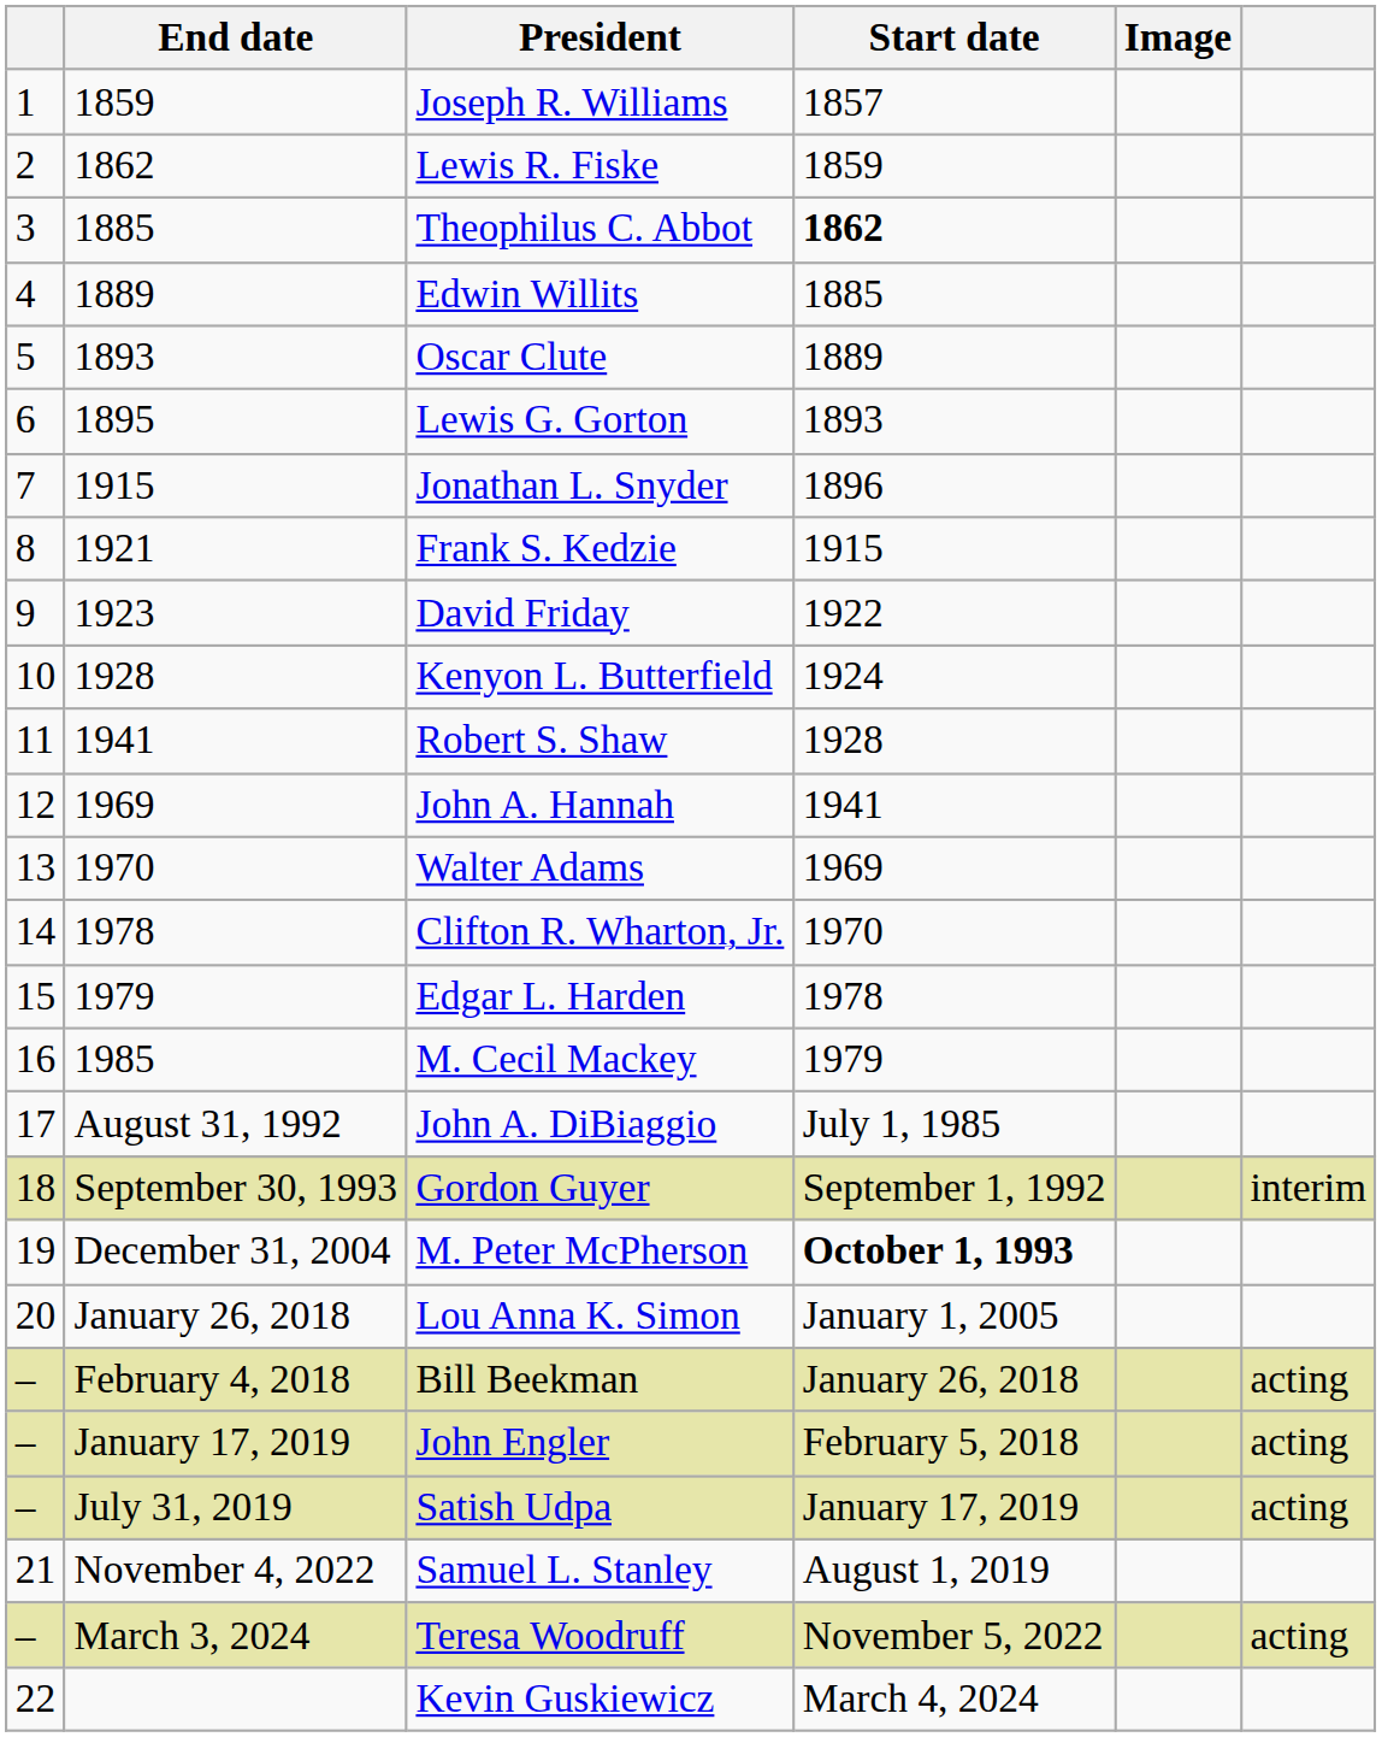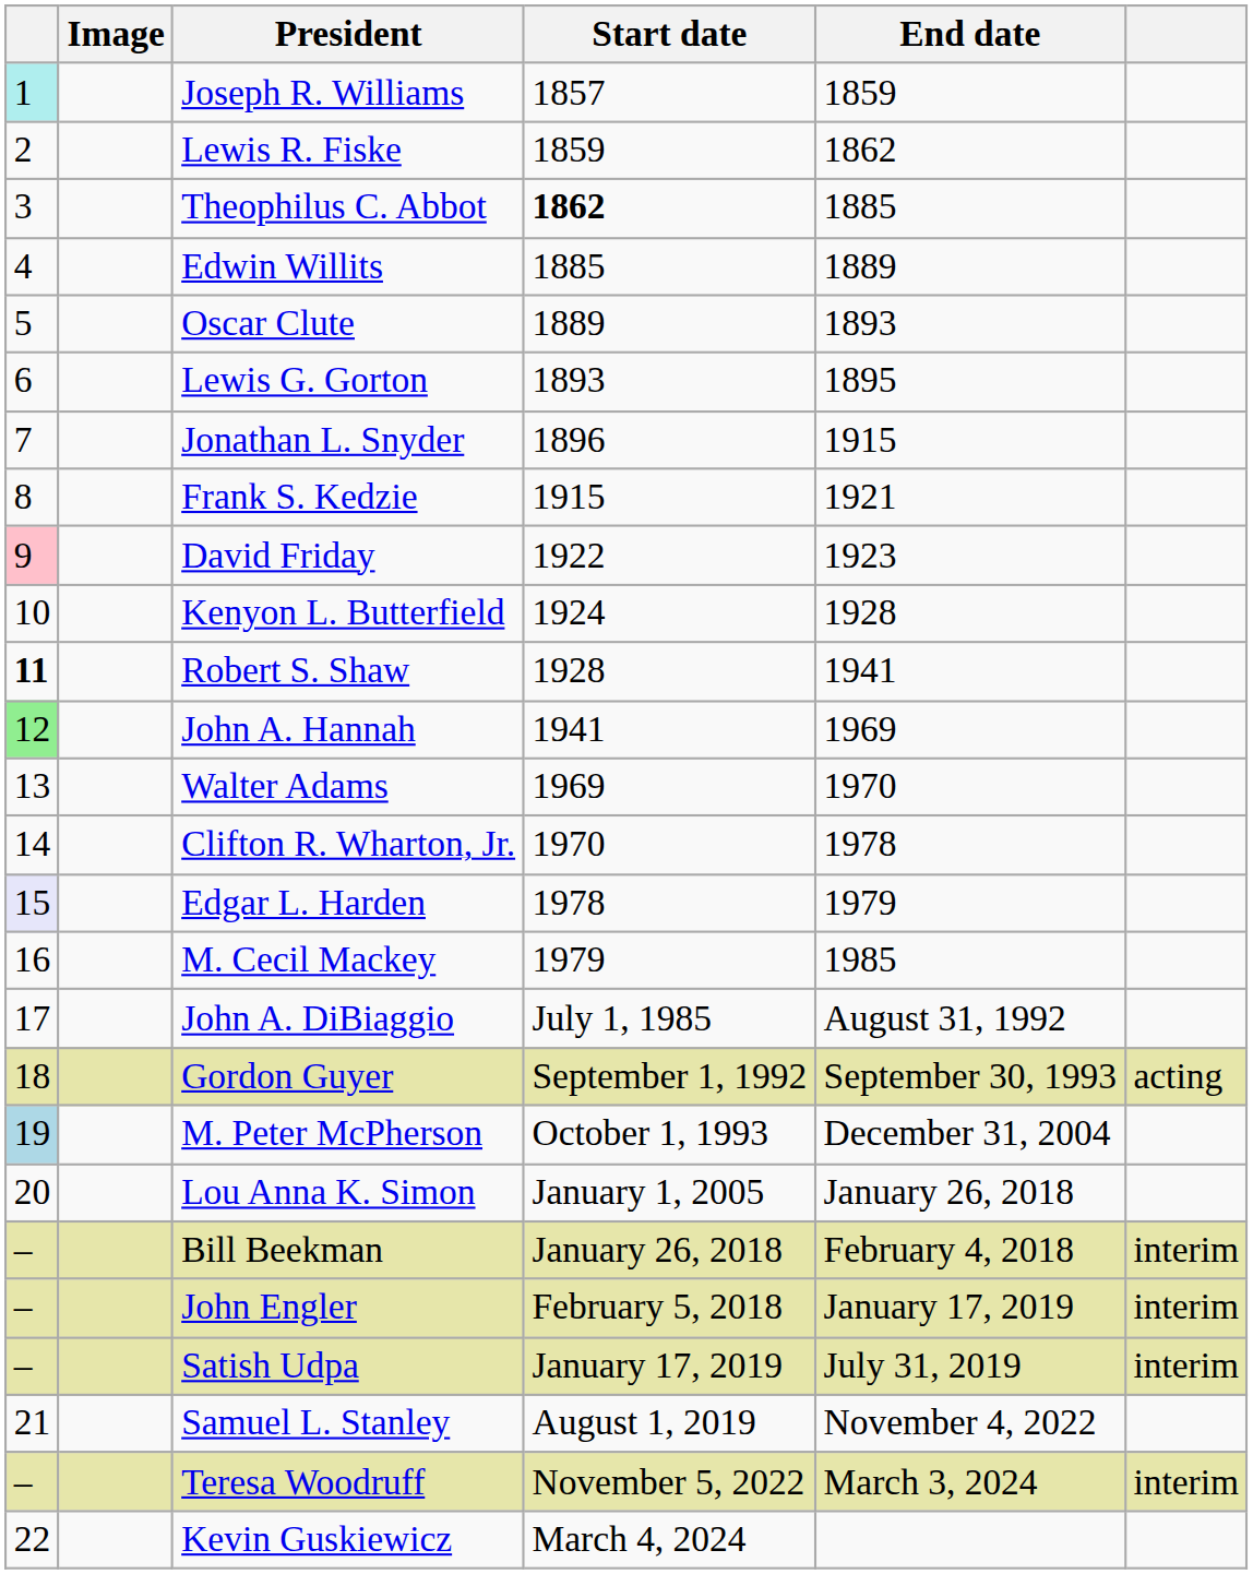 <table class="wikitable plainrowheaders">
 <tr>
 <th></th>
-<th>End date</th>
+<th>Image</th>
 <th>President</th>
 <th>Start date</th>
-<th>Image</th>
+<th>End date</th>
 <th></th>
 </tr>
 <tr>
-<td>1</td>
-<td>1859</td>
+<td style="background: paleturquoise;">1</td>
+<td></td>
 <td><a href='#'>Joseph R. Williams</a></td>
 <td>1857</td>
-<td></td>
+<td>1859</td>
 <td></td>
 </tr>
 <tr>
 <td>2</td>
-<td>1862</td>
+<td></td>
 <td><a href='#'>Lewis R. Fiske</a></td>
 <td>1859</td>
-<td></td>
+<td>1862</td>
 <td></td>
 </tr>
 <tr>
 <td>3</td>
-<td>1885</td>
+<td></td>
 <td><a href='#'>Theophilus C. Abbot</a></td>
 <td><strong>1862</strong></td>
-<td></td>
+<td>1885</td>
 <td></td>
 </tr>
 <tr>
 <td>4</td>
-<td>1889</td>
+<td></td>
 <td><a href='#'>Edwin Willits</a></td>
 <td>1885</td>
-<td></td>
+<td>1889</td>
 <td></td>
 </tr>
 <tr>
 <td>5</td>
-<td>1893</td>
+<td></td>
 <td><a href='#'>Oscar Clute</a></td>
 <td>1889</td>
-<td></td>
+<td>1893</td>
 <td></td>
 </tr>
 <tr>
 <td>6</td>
-<td>1895</td>
+<td></td>
 <td><a href='#'>Lewis G. Gorton</a></td>
 <td>1893</td>
-<td></td>
+<td>1895</td>
 <td></td>
 </tr>
 <tr>
 <td>7</td>
-<td>1915</td>
+<td></td>
 <td><a href='#'>Jonathan L. Snyder</a></td>
 <td>1896</td>
-<td></td>
+<td>1915</td>
 <td></td>
 </tr>
 <tr>
 <td>8</td>
-<td>1921</td>
+<td></td>
 <td><a href='#'>Frank S. Kedzie</a></td>
 <td>1915</td>
-<td></td>
+<td>1921</td>
 <td></td>
 </tr>
 <tr>
-<td>9</td>
-<td>1923</td>
+<td style="background: pink;">9</td>
+<td></td>
 <td><a href='#'>David Friday</a></td>
 <td>1922</td>
-<td></td>
+<td>1923</td>
 <td></td>
 </tr>
 <tr>
 <td>10</td>
-<td>1928</td>
+<td></td>
 <td><a href='#'>Kenyon L. Butterfield</a></td>
 <td>1924</td>
-<td></td>
+<td>1928</td>
 <td></td>
 </tr>
 <tr>
-<td>11</td>
-<td>1941</td>
+<td><strong>11</strong></td>
+<td></td>
 <td><a href='#'>Robert S. Shaw</a></td>
 <td>1928</td>
-<td></td>
+<td>1941</td>
 <td></td>
 </tr>
 <tr>
-<td>12</td>
-<td>1969</td>
+<td style="background: lightgreen;">12</td>
+<td></td>
 <td><a href='#'>John A. Hannah</a></td>
 <td>1941</td>
-<td></td>
+<td>1969</td>
 <td></td>
 </tr>
 <tr>
 <td>13</td>
-<td>1970</td>
+<td></td>
 <td><a href='#'>Walter Adams</a></td>
 <td>1969</td>
-<td></td>
+<td>1970</td>
 <td></td>
 </tr>
 <tr>
 <td>14</td>
-<td>1978</td>
+<td></td>
 <td><a href='#'>Clifton R. Wharton, Jr.</a></td>
 <td>1970</td>
-<td></td>
+<td>1978</td>
 <td></td>
 </tr>
 <tr>
-<td>15</td>
-<td>1979</td>
+<td style="background: lavender;">15</td>
+<td></td>
 <td><a href='#'>Edgar L. Harden</a></td>
 <td>1978</td>
-<td></td>
+<td>1979</td>
 <td></td>
 </tr>
 <tr>
 <td>16</td>
-<td>1985</td>
+<td></td>
 <td><a href='#'>M. Cecil Mackey</a></td>
 <td>1979</td>
-<td></td>
+<td>1985</td>
 <td></td>
 </tr>
 <tr>
 <td>17</td>
-<td>August 31, 1992</td>
+<td></td>
 <td><a href='#'>John A. DiBiaggio</a></td>
 <td>July 1, 1985</td>
-<td></td>
+<td>August 31, 1992</td>
 <td></td>
 </tr>
 <tr bgcolor="#e6e6aa">
 <td>18</td>
-<td>September 30, 1993</td>
+<td></td>
 <td><a href='#'>Gordon Guyer</a></td>
 <td>September 1, 1992</td>
-<td></td>
-<td>interim</td>
+<td>September 30, 1993</td>
+<td>acting</td>
 </tr>
 <tr>
-<td>19</td>
+<td style="background: lightblue;">19</td>
+<td></td>
+<td><a href='#'>M. Peter McPherson</a></td>
+<td>October 1, 1993</td>
 <td>December 31, 2004</td>
-<td><a href='#'>M. Peter McPherson</a></td>
-<td><strong>October 1, 1993</strong></td>
-<td></td>
 <td></td>
 </tr>
 <tr>
 <td>20</td>
-<td>January 26, 2018</td>
+<td></td>
 <td><a href='#'>Lou Anna K. Simon</a></td>
 <td>January 1, 2005</td>
-<td></td>
+<td>January 26, 2018</td>
 <td></td>
 </tr>
 <tr bgcolor="#e6e6aa">
 <td>–</td>
-<td>February 4, 2018</td>
+<td></td>
 <td>Bill Beekman</td>
 <td>January 26, 2018</td>
-<td></td>
-<td>acting</td>
+<td>February 4, 2018</td>
+<td>interim</td>
 </tr>
 <tr bgcolor="#e6e6aa">
 <td>–</td>
-<td>January 17, 2019</td>
+<td></td>
 <td><a href='#'>John Engler</a></td>
 <td>February 5, 2018</td>
-<td></td>
-<td>acting</td>
+<td>January 17, 2019</td>
+<td>interim</td>
 </tr>
 <tr bgcolor="#e6e6aa">
 <td>–</td>
-<td>July 31, 2019</td>
+<td></td>
 <td><a href='#'>Satish Udpa</a></td>
 <td>January 17, 2019</td>
-<td></td>
-<td>acting</td>
+<td>July 31, 2019</td>
+<td>interim</td>
 </tr>
 <tr>
 <td>21</td>
-<td>November 4, 2022</td>
+<td></td>
 <td><a href='#'>Samuel L. Stanley</a></td>
 <td>August 1, 2019</td>
-<td></td>
+<td>November 4, 2022</td>
 <td></td>
 </tr>
 <tr bgcolor="#e6e6aa">
 <td>–</td>
-<td>March 3, 2024</td>
+<td></td>
 <td><a href='#'>Teresa Woodruff</a></td>
 <td>November 5, 2022</td>
-<td></td>
-<td>acting</td>
+<td>March 3, 2024</td>
+<td>interim</td>
 </tr>
 <tr>
 <td>22</td>
 <td></td>
 <td><a href='#'>Kevin Guskiewicz</a></td>
 <td>March 4, 2024</td>
 <td></td>
 <td></td>
 </tr>
 </table>
